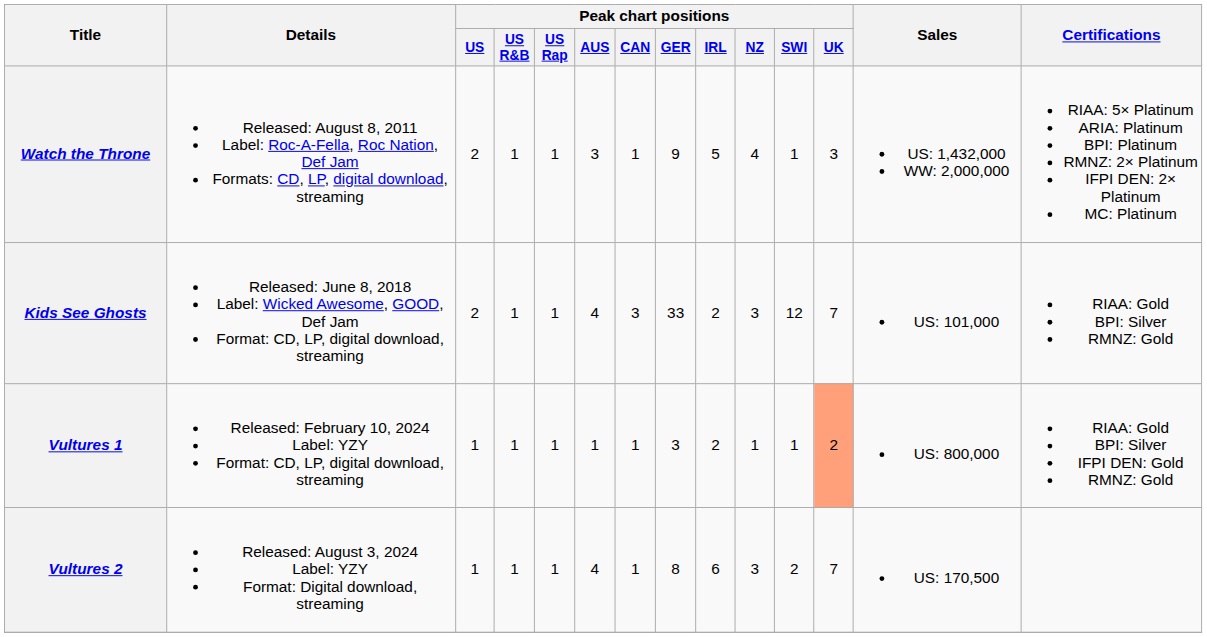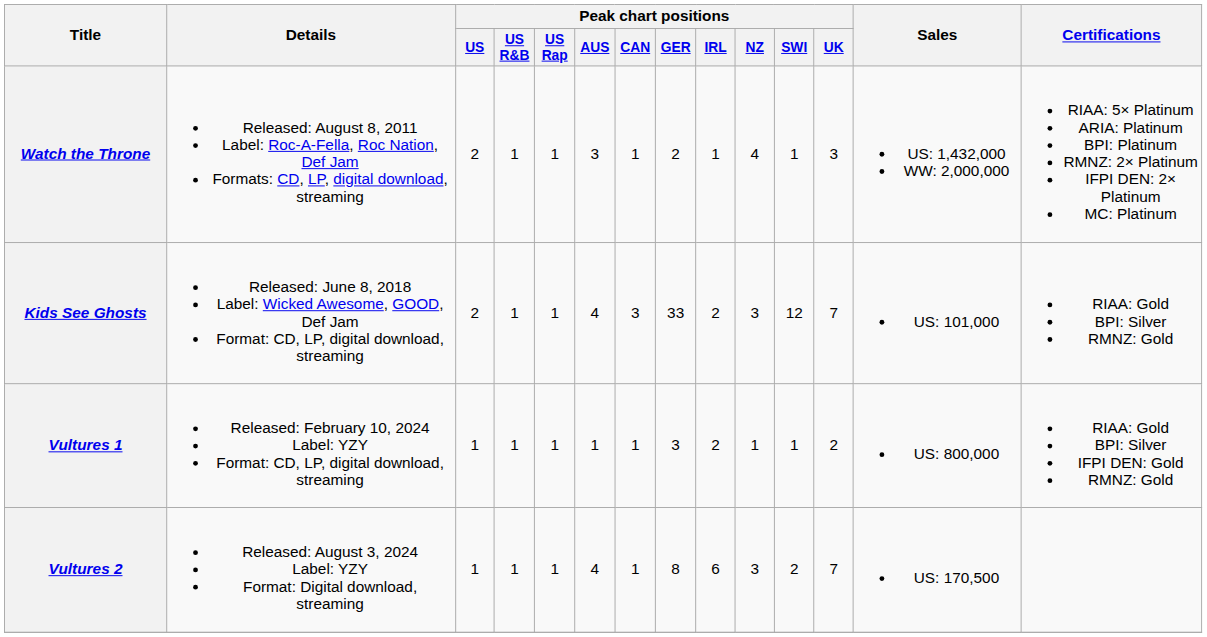 <table class="wikitable plainrowheaders" style="text-align:center;">
 <tr>
 <th scope="col" rowspan="2" style="width:11em;">Title</th>
 <th scope="col" rowspan="2" style="width:20em;">Details</th>
 <th scope="col" colspan="10">Peak chart positions</th>
 <th scope="col" rowspan="2" style="width:11em;">Sales</th>
 <th scope="col" rowspan="2" style="width:12em;"><a href='#'>Certifications</a></th>
 </tr>
 <tr>
 <th scope="col" style="width:2.5em;font-size:90%;"><a href='#'>US</a><br></th>
 <th scope="col" style="width:2.5em;font-size:90%;"><a href='#'>US<br>R&B</a><br></th>
 <th scope="col" style="width:2.5em;font-size:90%;"><a href='#'>US<br>Rap</a><br></th>
 <th scope="col" style="width:2.5em;font-size:90%;"><a href='#'>AUS</a><br></th>
 <th scope="col" style="width:2.5em;font-size:90%;"><a href='#'>CAN</a><br></th>
 <th scope="col" style="width:2.5em;font-size:90%;"><a href='#'>GER</a><br></th>
 <th scope="col" style="width:2.5em;font-size:90%;"><a href='#'>IRL</a><br></th>
 <th scope="col" style="width:2.5em;font-size:90%;"><a href='#'>NZ</a><br></th>
 <th scope="col" style="width:2.5em;font-size:90%;"><a href='#'>SWI</a><br></th>
 <th scope="col" style="width:2.5em;font-size:90%;"><a href='#'>UK</a><br></th>
 </tr>
 <tr>
 <th scope="row"><em><a href='#'>Watch the Throne</a></em><br></th>
 <td><br><ul><li>Released: August 8, 2011</li><li>Label: <a href='#'>Roc-A-Fella</a>, <a href='#'>Roc Nation</a>, <a href='#'>Def Jam</a></li><li>Formats: <a href='#'>CD</a>, <a href='#'>LP</a>, <a href='#'>digital download</a>, streaming</li></ul></td>
 <td>2</td>
 <td>1</td>
 <td>1</td>
 <td>3</td>
 <td>1</td>
-<td>9</td>
-<td>5</td>
+<td>2</td>
+<td>1</td>
 <td>4</td>
 <td>1</td>
 <td>3</td>
 <td><br><ul><li>US: 1,432,000</li><li>WW: 2,000,000</li></ul></td>
 <td><br><ul><li>RIAA: 5× Platinum</li><li>ARIA: Platinum</li><li>BPI: Platinum</li><li>RMNZ: 2× Platinum</li><li>IFPI DEN: 2× Platinum</li><li>MC: Platinum</li></ul></td>
 </tr>
 <tr>
 <th scope="row"><em><a href='#'>Kids See Ghosts</a></em><br></th>
 <td><br><ul><li>Released: June 8, 2018</li><li>Label: <a href='#'>Wicked Awesome</a>, <a href='#'>GOOD</a>, Def Jam</li><li>Format: CD, LP, digital download, streaming</li></ul></td>
 <td>2</td>
 <td>1</td>
 <td>1</td>
 <td>4</td>
 <td>3</td>
 <td>33</td>
 <td>2</td>
 <td>3</td>
 <td>12</td>
 <td>7</td>
 <td><br><ul><li>US: 101,000</li></ul></td>
 <td><br><ul><li>RIAA: Gold</li><li>BPI: Silver</li><li>RMNZ: Gold</li></ul></td>
 </tr>
 <tr>
 <th scope="row"><em><a href='#'>Vultures 1</a></em><br></th>
 <td><br><ul><li>Released: February 10, 2024</li><li>Label: YZY</li><li>Format: CD, LP, digital download, streaming</li></ul></td>
 <td>1</td>
 <td>1</td>
 <td>1</td>
 <td>1</td>
 <td>1</td>
 <td>3</td>
 <td>2</td>
 <td>1</td>
 <td>1</td>
-<td style="background: lightsalmon;">2</td>
+<td>2</td>
 <td><br><ul><li>US: 800,000</li></ul></td>
 <td><br><ul><li>RIAA: Gold</li><li>BPI: Silver</li><li>IFPI DEN: Gold</li><li>RMNZ: Gold</li></ul></td>
 </tr>
 <tr>
 <th scope="row"><em><a href='#'>Vultures 2</a></em><br></th>
 <td><br><ul><li>Released: August 3, 2024</li><li>Label: YZY</li><li>Format: Digital download, streaming</li></ul></td>
 <td>1</td>
 <td>1</td>
 <td>1</td>
 <td>4<br></td>
 <td>1</td>
 <td>8</td>
 <td>6<br></td>
 <td>3<br></td>
 <td>2</td>
 <td>7</td>
 <td><br><ul><li>US: 170,500</li></ul></td>
 <td></td>
 </tr>
 <tr>
 </tr>
 </table>
